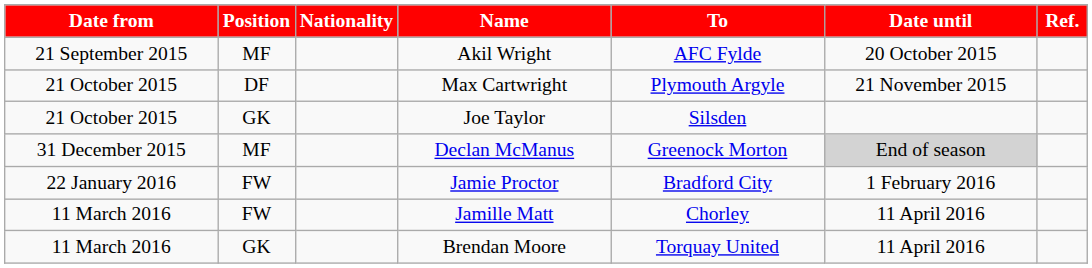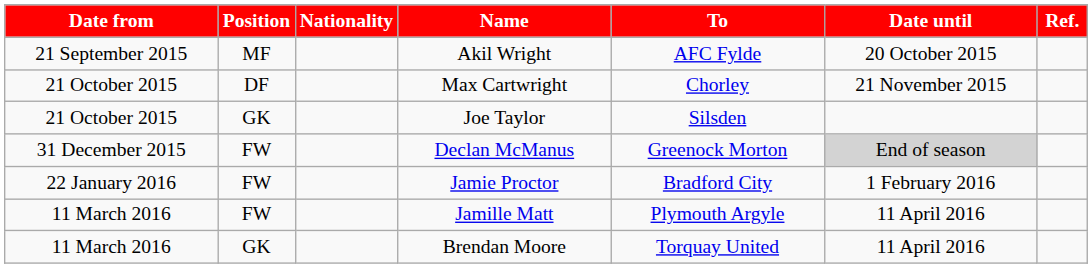 <table class="wikitable"  style="text-align:center; font-size:90%; ">
 <tr>
 <th style="background:#FF0000; color:#FFFFFF; width:150px;">Date from</th>
 <th style="background:#FF0000; color:#FFFFFF; width:50px;">Position</th>
 <th style="background:#FF0000; color:#FFFFFF; width:50px;">Nationality</th>
 <th style="background:#FF0000; color:#FFFFFF; width:150px;">Name</th>
 <th style="background:#FF0000; color:#FFFFFF; width:150px;">To</th>
 <th style="background:#FF0000; color:#FFFFFF; width:150px;">Date until</th>
 <th style="background:#FF0000; color:#FFFFFF; width:30px;">Ref.</th>
 </tr>
 <tr>
 <td>21 September 2015</td>
 <td>MF</td>
 <td></td>
 <td>Akil Wright</td>
 <td><a href='#'>AFC Fylde</a></td>
 <td>20 October 2015</td>
 <td></td>
 </tr>
 <tr>
 <td>21 October 2015</td>
 <td>DF</td>
 <td></td>
 <td>Max Cartwright</td>
-<td><a href='#'>Plymouth Argyle</a></td>
+<td><a href='#'>Chorley</a></td>
 <td>21 November 2015</td>
 <td></td>
 </tr>
 <tr>
 <td>21 October 2015</td>
 <td>GK</td>
 <td></td>
 <td>Joe Taylor</td>
 <td><a href='#'>Silsden</a></td>
 <td></td>
 <td></td>
 </tr>
 <tr>
 <td>31 December 2015</td>
-<td>MF</td>
+<td>FW</td>
 <td></td>
 <td><a href='#'>Declan McManus</a></td>
 <td><a href='#'>Greenock Morton</a></td>
 <td style="background: lightgrey;">End of season</td>
 <td></td>
 </tr>
 <tr>
 <td>22 January 2016</td>
 <td>FW</td>
 <td></td>
 <td><a href='#'>Jamie Proctor</a></td>
 <td><a href='#'>Bradford City</a></td>
 <td>1 February 2016</td>
 <td></td>
 </tr>
 <tr>
 <td>11 March 2016</td>
 <td>FW</td>
 <td></td>
 <td><a href='#'>Jamille Matt</a></td>
-<td><a href='#'>Chorley</a></td>
+<td><a href='#'>Plymouth Argyle</a></td>
 <td>11 April 2016</td>
 <td></td>
 </tr>
 <tr>
 <td>11 March 2016</td>
 <td>GK</td>
 <td></td>
 <td>Brendan Moore</td>
 <td><a href='#'>Torquay United</a></td>
 <td>11 April 2016</td>
 <td></td>
 </tr>
 </table>
